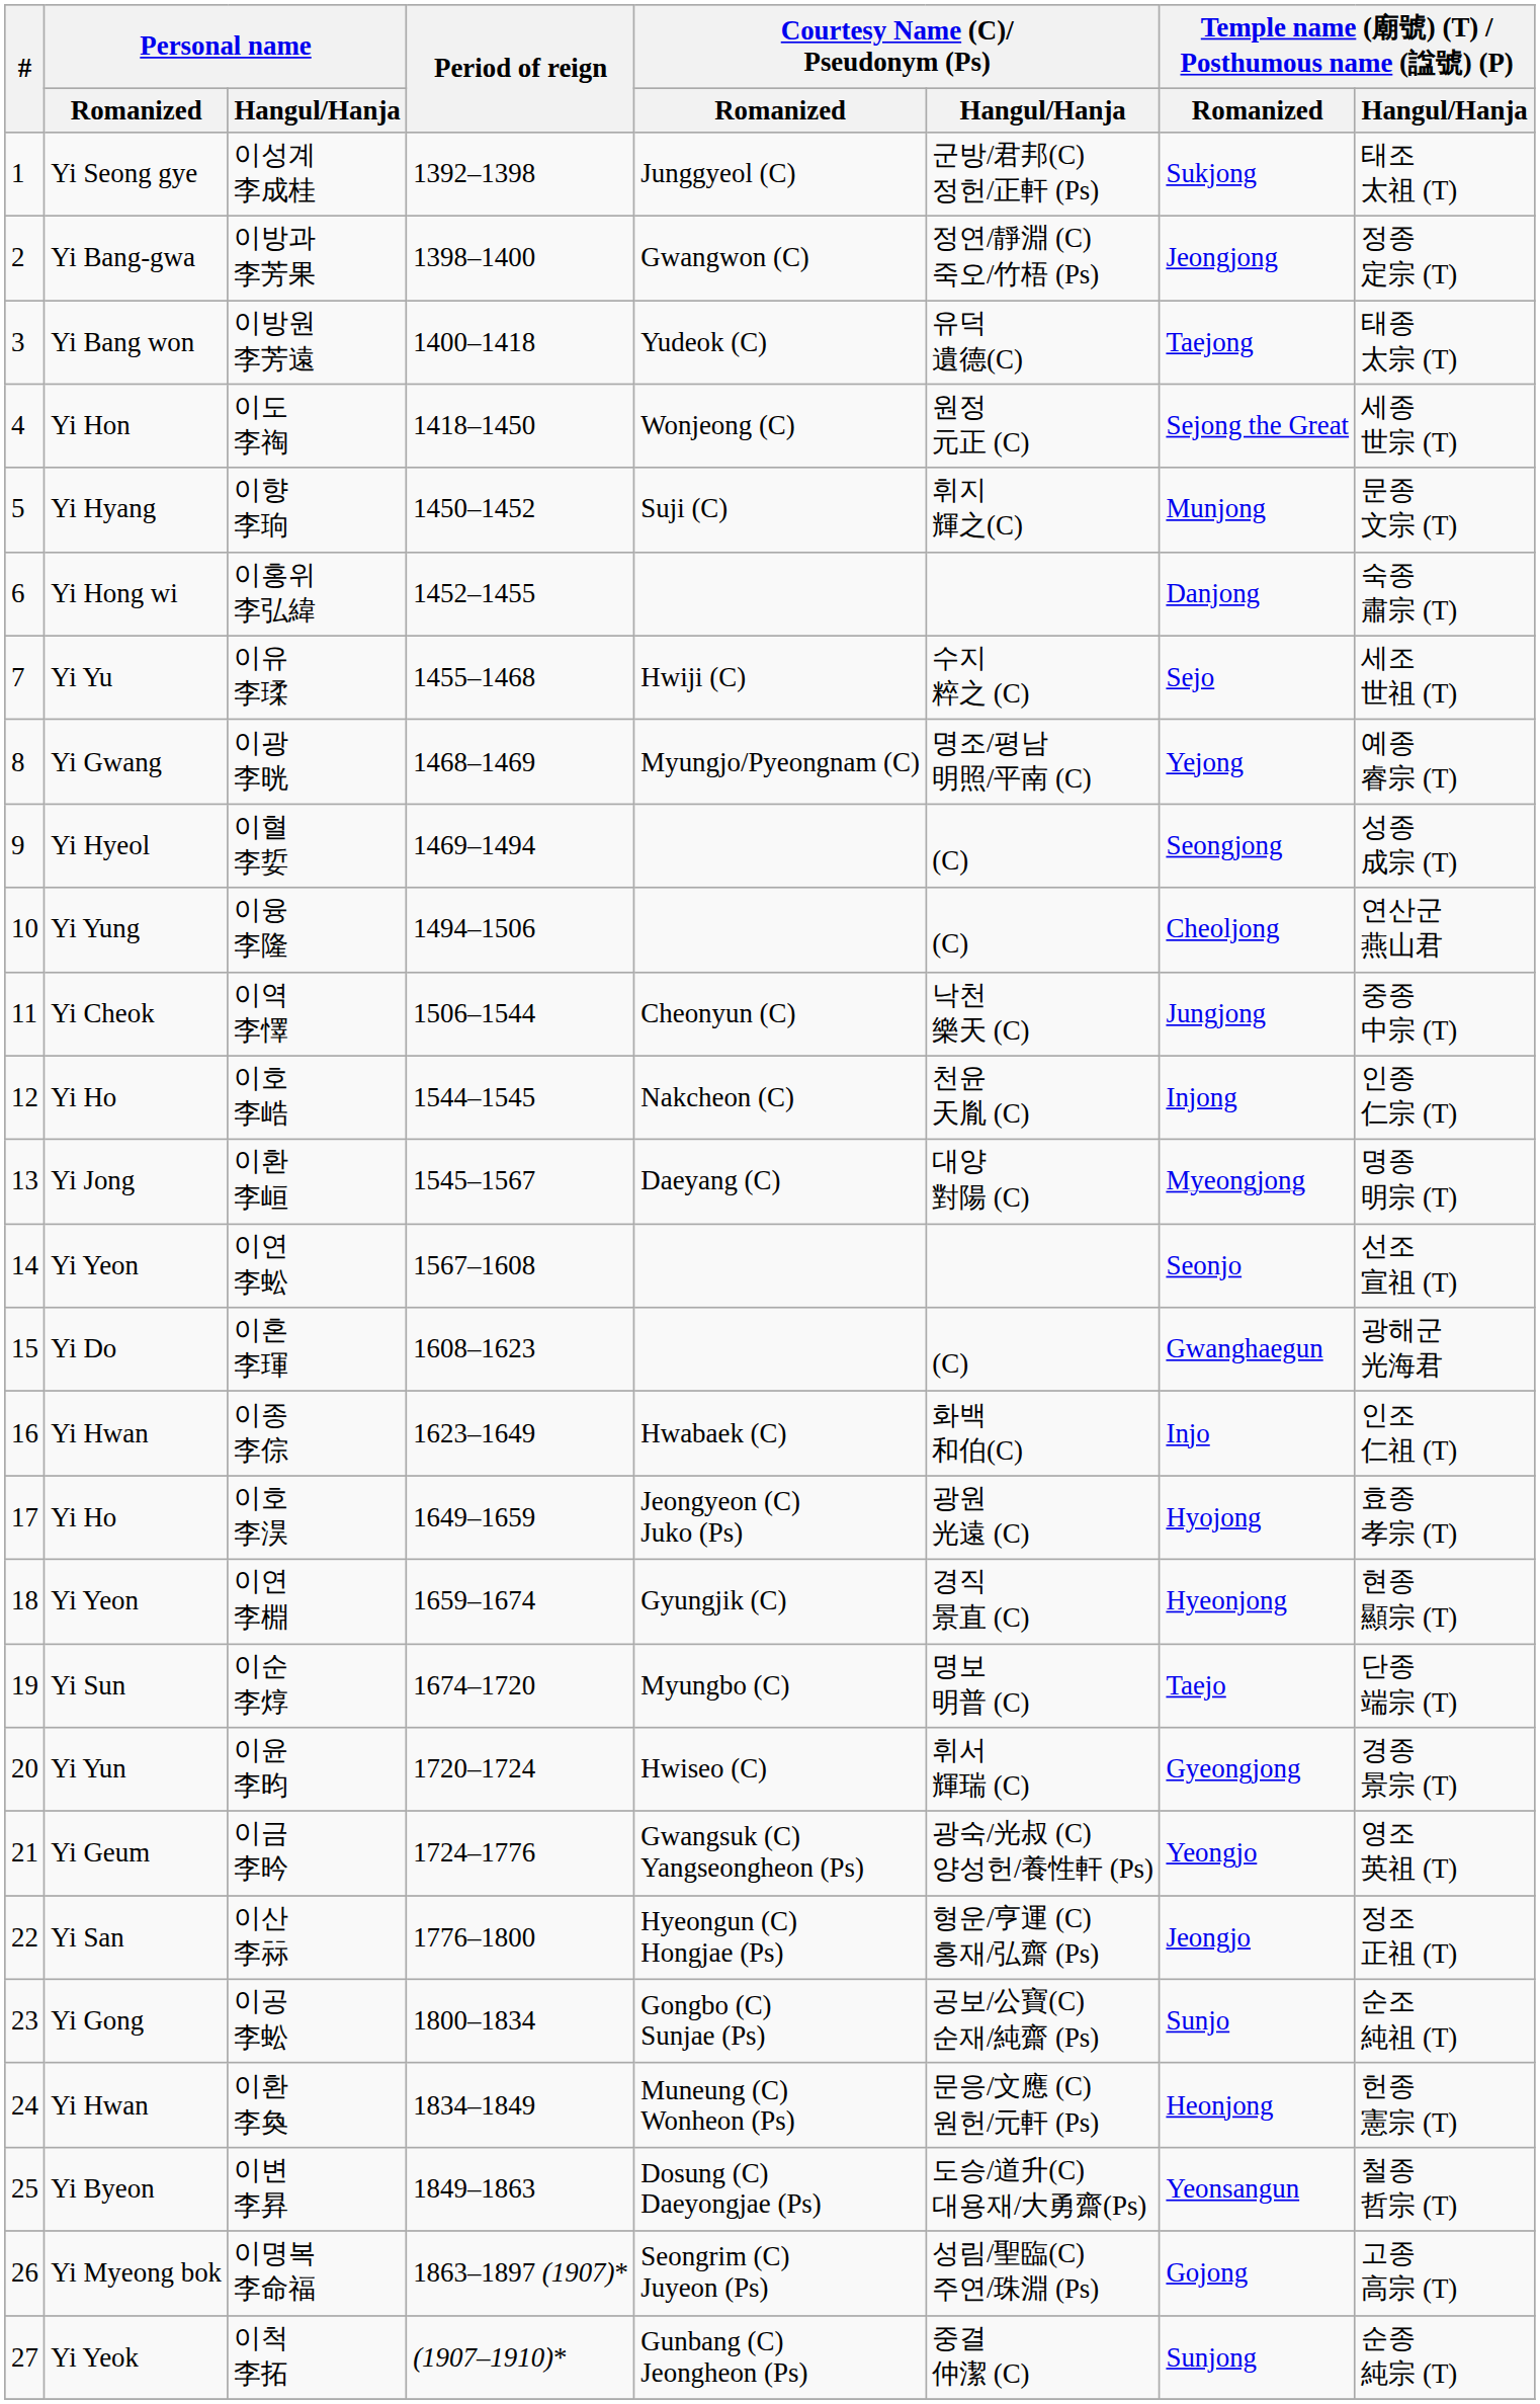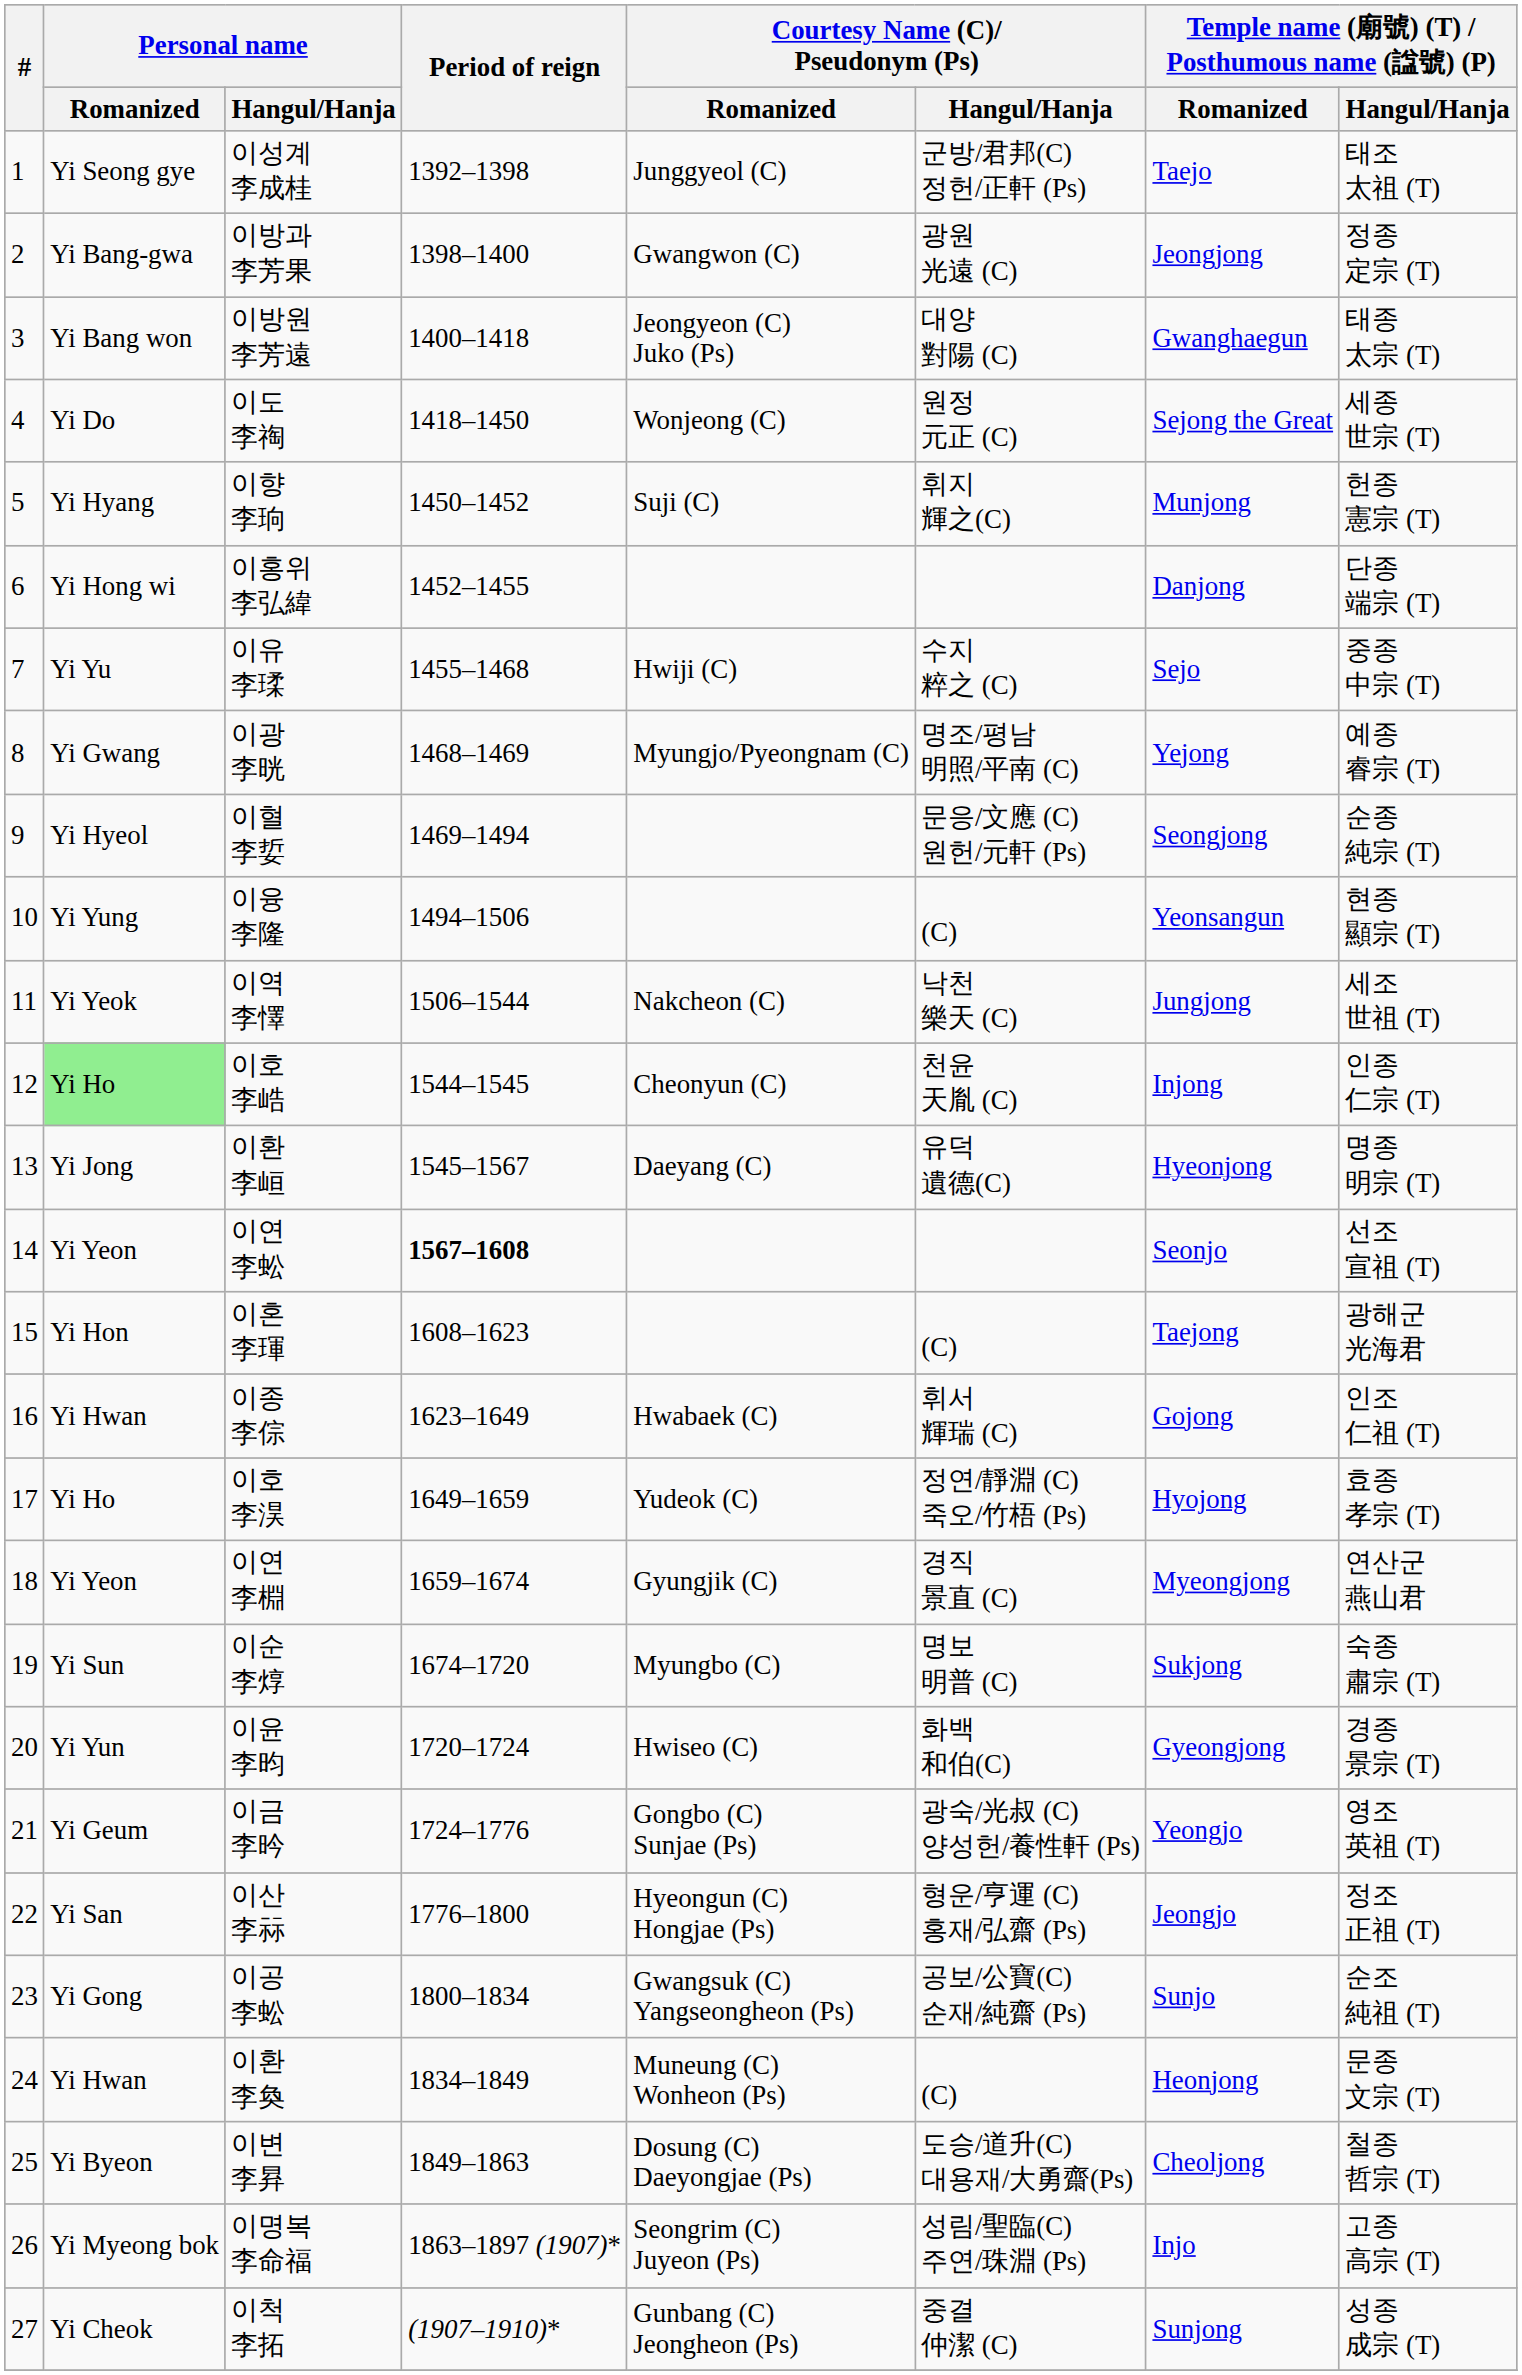 <table class="wikitable">
 <tr>
 <th rowspan="2">#</th>
 <th colspan="2"><a href='#'>Personal name</a></th>
 <th rowspan="2">Period of reign</th>
 <th colspan="2"><a href='#'>Courtesy Name</a> (C)/ <br> Pseudonym (Ps)</th>
 <th colspan="2"><a href='#'>Temple name</a> (廟號) (T) /<br> <a href='#'>Posthumous name</a> (諡號) (P)</th>
 </tr>
 <tr>
 <th>Romanized</th>
 <th>Hangul/Hanja</th>
 <th>Romanized</th>
 <th>Hangul/Hanja</th>
 <th>Romanized</th>
 <th>Hangul/Hanja</th>
 </tr>
 <tr>
 <td>1</td>
 <td>Yi Seong gye</td>
 <td>이성계<br>李成桂</td>
 <td>1392–1398</td>
 <td>Junggyeol (C)</td>
 <td>군방/君邦(C) <br> 정헌/正軒 (Ps)</td>
-<td><a href='#'>Sukjong</a></td>
+<td><a href='#'>Taejo</a></td>
 <td>태조<br>太祖 (T)</td>
 </tr>
 <tr>
 <td>2</td>
 <td>Yi Bang-gwa</td>
 <td>이방과<br>李芳果</td>
 <td>1398–1400</td>
 <td>Gwangwon (C)</td>
-<td>정연/靜淵 (C)<br>죽오/竹梧 (Ps)</td>
+<td>광원<br>光遠 (C)</td>
 <td><a href='#'>Jeongjong</a></td>
 <td>정종<br>定宗 (T)</td>
 </tr>
 <tr>
 <td>3</td>
 <td>Yi Bang won</td>
 <td>이방원<br>李芳遠</td>
 <td>1400–1418</td>
-<td>Yudeok (C)</td>
-<td>유덕 <br>遺德(C)</td>
-<td><a href='#'>Taejong</a></td>
+<td>Jeongyeon (C)<br>Juko (Ps)</td>
+<td>대양<br>對陽 (C)</td>
+<td><a href='#'>Gwanghaegun</a></td>
 <td>태종<br> 太宗 (T)</td>
 </tr>
 <tr>
 <td>4</td>
-<td>Yi Hon</td>
+<td>Yi Do</td>
 <td>이도<br>李祹</td>
 <td>1418–1450</td>
 <td>Wonjeong (C)</td>
 <td>원정<br>元正 (C)</td>
 <td><a href='#'>Sejong the Great</a></td>
 <td>세종<br> 世宗 (T)</td>
 </tr>
 <tr>
 <td>5</td>
 <td>Yi Hyang</td>
 <td>이향<br>李珦</td>
 <td>1450–1452</td>
 <td>Suji (C)</td>
 <td>휘지<br>輝之(C)</td>
 <td><a href='#'>Munjong</a></td>
-<td>문종<br>文宗 (T)</td>
+<td>헌종<br>憲宗 (T)</td>
 </tr>
 <tr>
 <td>6</td>
 <td>Yi Hong wi</td>
 <td>이홍위<br>李弘緯</td>
 <td>1452–1455</td>
 <td></td>
 <td></td>
 <td><a href='#'>Danjong</a></td>
-<td>숙종<br>肅宗 (T)</td>
+<td>단종<br>端宗 (T)</td>
 </tr>
 <tr>
 <td>7</td>
 <td>Yi Yu</td>
 <td>이유<br>李瑈</td>
 <td>1455–1468</td>
 <td>Hwiji (C)</td>
 <td>수지 <br>粹之 (C)</td>
 <td><a href='#'>Sejo</a></td>
-<td>세조<br>世祖 (T)</td>
+<td>중종<br>中宗 (T)</td>
 </tr>
 <tr>
 <td>8</td>
 <td>Yi Gwang</td>
 <td>이광<br>李晄</td>
 <td>1468–1469</td>
 <td>Myungjo/Pyeongnam (C)</td>
 <td>명조/평남<br>明照/平南 (C)</td>
 <td><a href='#'>Yejong</a></td>
 <td>예종<br>睿宗 (T)</td>
 </tr>
 <tr>
 <td>9</td>
 <td>Yi Hyeol</td>
 <td>이혈<br>李娎</td>
 <td>1469–1494</td>
 <td></td>
-<td><br> (C)</td>
+<td>문응/文應 (C)<br>원헌/元軒 (Ps)</td>
 <td><a href='#'>Seongjong</a></td>
-<td>성종<br> 成宗 (T)</td>
+<td>순종<br>純宗 (T)</td>
 </tr>
 <tr>
 <td>10</td>
 <td>Yi Yung</td>
 <td>이융<br>李隆</td>
 <td>1494–1506</td>
 <td></td>
 <td><br> (C)</td>
-<td><a href='#'>Cheoljong</a></td>
-<td>연산군<br>燕山君</td>
+<td><a href='#'>Yeonsangun</a></td>
+<td>현종<br>顯宗 (T)</td>
 </tr>
 <tr>
 <td>11</td>
-<td>Yi Cheok</td>
+<td>Yi Yeok</td>
 <td>이역<br>李懌</td>
 <td>1506–1544</td>
-<td>Cheonyun (C)</td>
+<td>Nakcheon (C)</td>
 <td>낙천<br>樂天 (C)</td>
 <td><a href='#'>Jungjong</a></td>
-<td>중종<br>中宗 (T)</td>
+<td>세조<br>世祖 (T)</td>
 </tr>
 <tr>
 <td>12</td>
-<td>Yi Ho</td>
+<td style="background: lightgreen;">Yi Ho</td>
 <td>이호<br>李峼</td>
 <td>1544–1545</td>
-<td>Nakcheon (C)</td>
+<td>Cheonyun (C)</td>
 <td>천윤<br>天胤 (C)</td>
 <td><a href='#'>Injong</a></td>
 <td>인종<br>仁宗 (T)</td>
 </tr>
 <tr>
 <td>13</td>
 <td>Yi Jong</td>
 <td>이환<br>李峘</td>
 <td>1545–1567</td>
 <td>Daeyang (C)</td>
-<td>대양<br>對陽 (C)</td>
-<td><a href='#'>Myeongjong</a></td>
+<td>유덕 <br>遺德(C)</td>
+<td><a href='#'>Hyeonjong</a></td>
 <td>명종<br>明宗 (T)</td>
 </tr>
 <tr>
 <td>14</td>
 <td>Yi Yeon</td>
 <td>이연<br>李蚣</td>
-<td>1567–1608</td>
+<td><strong>1567–1608</strong></td>
 <td></td>
 <td></td>
 <td><a href='#'>Seonjo</a></td>
 <td>선조<br>宣祖 (T)</td>
 </tr>
 <tr>
 <td>15</td>
-<td>Yi Do</td>
+<td>Yi Hon</td>
 <td>이혼<br>李琿</td>
 <td>1608–1623</td>
 <td></td>
 <td><br> (C)</td>
-<td><a href='#'>Gwanghaegun</a></td>
+<td><a href='#'>Taejong</a></td>
 <td>광해군 <br>光海君</td>
 </tr>
 <tr>
 <td>16</td>
 <td>Yi Hwan</td>
 <td>이종<br>李倧</td>
 <td>1623–1649</td>
 <td>Hwabaek (C)</td>
-<td>화백<br> 和伯(C)</td>
-<td><a href='#'>Injo</a></td>
+<td>휘서<br>輝瑞 (C)</td>
+<td><a href='#'>Gojong</a></td>
 <td>인조<br>仁祖 (T)</td>
 </tr>
 <tr>
 <td>17</td>
 <td>Yi Ho</td>
 <td>이호<br>李淏</td>
 <td>1649–1659</td>
-<td>Jeongyeon (C)<br>Juko (Ps)</td>
-<td>광원<br>光遠 (C)</td>
+<td>Yudeok (C)</td>
+<td>정연/靜淵 (C)<br>죽오/竹梧 (Ps)</td>
 <td><a href='#'>Hyojong</a></td>
 <td>효종<br> 孝宗 (T)</td>
 </tr>
 <tr>
 <td>18</td>
 <td>Yi Yeon</td>
 <td>이연<br>李棩</td>
 <td>1659–1674</td>
 <td>Gyungjik (C)</td>
 <td>경직<br>景直 (C)</td>
-<td><a href='#'>Hyeonjong</a></td>
-<td>현종<br>顯宗 (T)</td>
+<td><a href='#'>Myeongjong</a></td>
+<td>연산군<br>燕山君</td>
 </tr>
 <tr>
 <td>19</td>
 <td>Yi Sun</td>
 <td>이순<br>李焞</td>
 <td>1674–1720</td>
 <td>Myungbo (C)</td>
 <td>명보<br>明普 (C)</td>
-<td><a href='#'>Taejo</a></td>
-<td>단종<br>端宗 (T)</td>
+<td><a href='#'>Sukjong</a></td>
+<td>숙종<br>肅宗 (T)</td>
 </tr>
 <tr>
 <td>20</td>
 <td>Yi Yun</td>
 <td>이윤<br>李昀</td>
 <td>1720–1724</td>
 <td>Hwiseo (C)</td>
-<td>휘서<br>輝瑞 (C)</td>
+<td>화백<br> 和伯(C)</td>
 <td><a href='#'>Gyeongjong</a></td>
 <td>경종<br>景宗 (T)</td>
 </tr>
 <tr>
 <td>21</td>
 <td>Yi Geum</td>
 <td>이금<br>李昑</td>
 <td>1724–1776</td>
-<td>Gwangsuk (C)<br>Yangseongheon (Ps)</td>
+<td>Gongbo (C)<br>Sunjae (Ps)</td>
 <td>광숙/光叔 (C)<br>양성헌/養性軒 (Ps)</td>
 <td><a href='#'>Yeongjo</a></td>
 <td>영조<br>英祖 (T)</td>
 </tr>
 <tr>
 <td>22</td>
 <td>Yi San</td>
 <td>이산<br>李祘</td>
 <td>1776–1800</td>
 <td>Hyeongun (C)<br>Hongjae (Ps)</td>
 <td>형운/亨運 (C)<br>홍재/弘齋 (Ps)</td>
 <td><a href='#'>Jeongjo</a></td>
 <td>정조<br>正祖 (T)</td>
 </tr>
 <tr>
 <td>23</td>
 <td>Yi Gong</td>
 <td>이공<br>李蚣</td>
 <td>1800–1834</td>
-<td>Gongbo (C)<br>Sunjae (Ps)</td>
+<td>Gwangsuk (C)<br>Yangseongheon (Ps)</td>
 <td>공보/公寶(C)<br>순재/純齋 (Ps)</td>
 <td><a href='#'>Sunjo</a></td>
 <td>순조<br>純祖 (T)</td>
 </tr>
 <tr>
 <td>24</td>
 <td>Yi Hwan</td>
 <td>이환<br>李奐</td>
 <td>1834–1849</td>
 <td>Muneung (C)<br>Wonheon (Ps)</td>
-<td>문응/文應 (C)<br>원헌/元軒 (Ps)</td>
+<td><br> (C)</td>
 <td><a href='#'>Heonjong</a></td>
-<td>헌종<br>憲宗 (T)</td>
+<td>문종<br>文宗 (T)</td>
 </tr>
 <tr>
 <td>25</td>
 <td>Yi Byeon</td>
 <td>이변<br>李昪</td>
 <td>1849–1863</td>
 <td>Dosung (C)<br>Daeyongjae (Ps)</td>
 <td>도승/道升(C)<br>대용재/大勇齋(Ps)</td>
-<td><a href='#'>Yeonsangun</a></td>
+<td><a href='#'>Cheoljong</a></td>
 <td>철종<br>哲宗 (T)</td>
 </tr>
 <tr>
 <td>26</td>
 <td>Yi Myeong bok</td>
 <td>이명복 <br>李命福</td>
 <td>1863–1897 <em>(1907)</em>*</td>
 <td>Seongrim (C)<br>Juyeon (Ps)</td>
 <td>성림/聖臨(C)<br>주연/珠淵 (Ps)</td>
-<td><a href='#'>Gojong</a></td>
+<td><a href='#'>Injo</a></td>
 <td>고종<br>高宗 (T)</td>
 </tr>
 <tr>
 <td>27</td>
-<td>Yi Yeok</td>
+<td>Yi Cheok</td>
 <td>이척<br>李拓</td>
 <td><em>(1907–1910)</em>*</td>
 <td>Gunbang (C) <br> Jeongheon (Ps)</td>
 <td>중결 <br>仲潔 (C)</td>
 <td><a href='#'>Sunjong</a></td>
-<td>순종<br>純宗 (T)</td>
+<td>성종<br> 成宗 (T)</td>
 </tr>
 <tr>
 </tr>
 </table>
